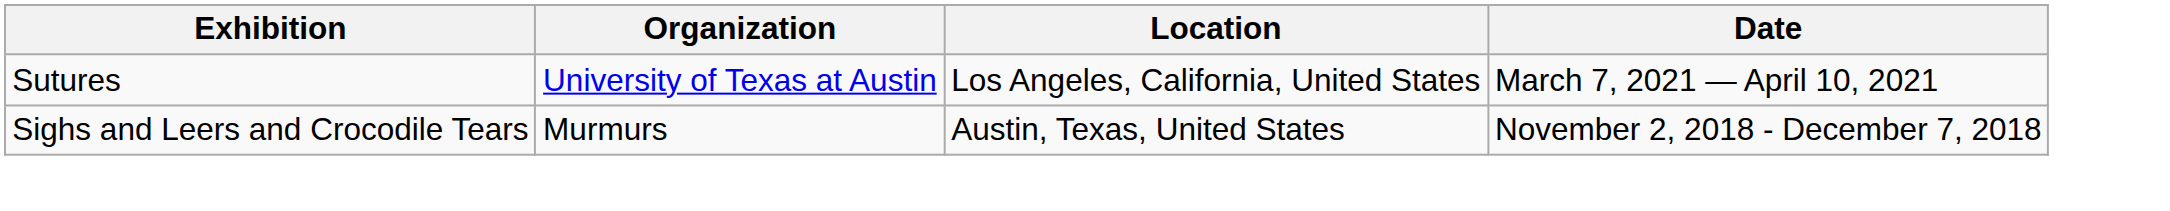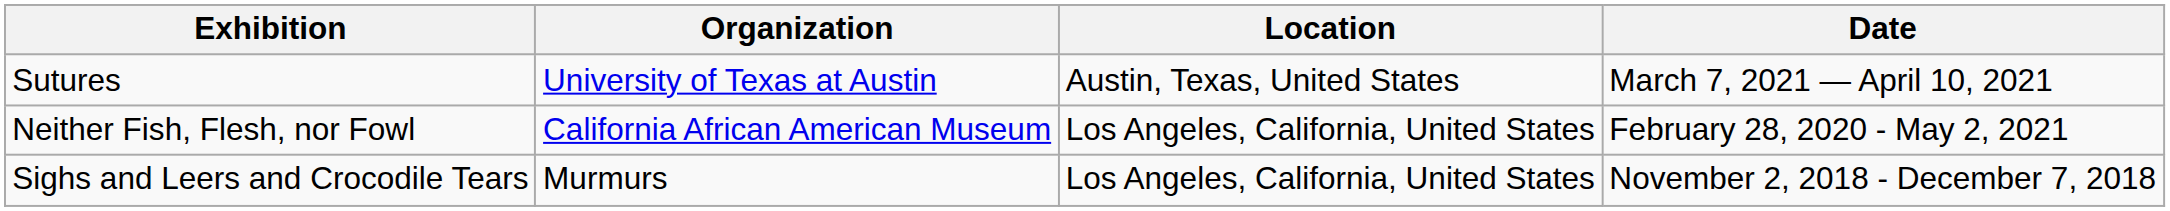 <table class="wikitable">
 <tr>
 <th>Exhibition</th>
 <th>Organization</th>
 <th>Location</th>
 <th>Date</th>
 </tr>
 <tr>
 <td>Sutures</td>
 <td><a href='#'>University of Texas at Austin</a></td>
+<td>Austin, Texas, United States</td>
+<td>March 7, 2021 — April 10, 2021</td>
+</tr>
+<tr>
+<td>Neither Fish, Flesh, nor Fowl</td>
+<td><a href='#'>California African American Museum</a></td>
 <td>Los Angeles, California, United States</td>
-<td>March 7, 2021 — April 10, 2021</td>
+<td>February 28, 2020 - May 2, 2021</td>
 </tr>
 <tr>
 <td>Sighs and Leers and Crocodile Tears</td>
 <td>Murmurs</td>
-<td>Austin, Texas, United States</td>
+<td>Los Angeles, California, United States</td>
 <td>November 2, 2018 - December 7, 2018</td>
 </tr>
 </table>
